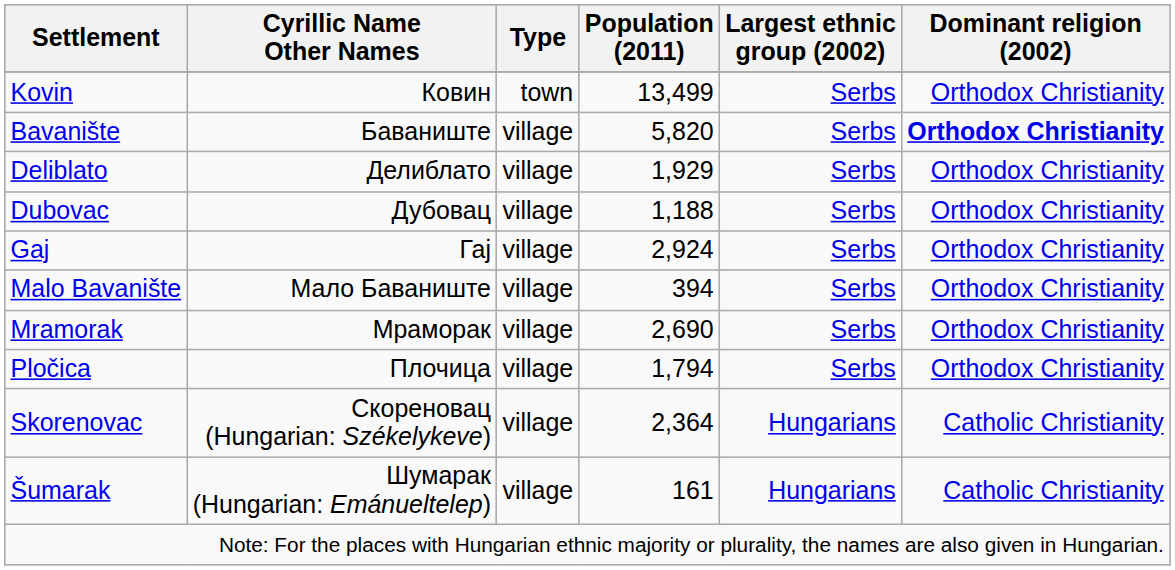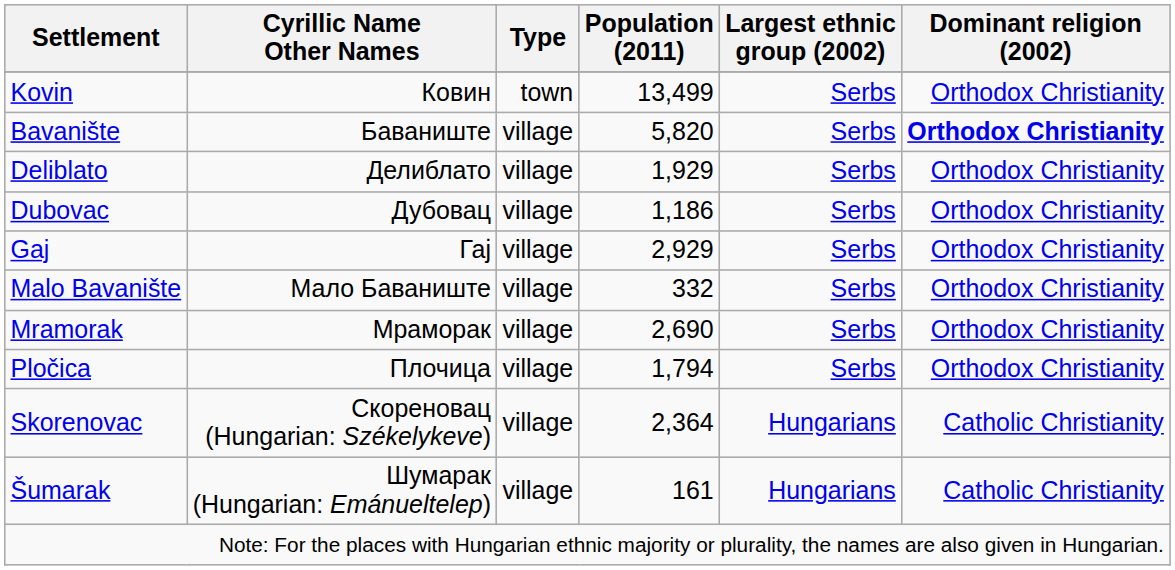 <table class="wikitable" style="text-align: right;">
 <tr bgcolor="#e0e0e0">
 <th rowspan="1">Settlement</th>
 <th colspan="1">Cyrillic Name<br>Other Names</th>
 <th colspan="1">Type</th>
 <th colspan="1">Population<br>(2011)</th>
 <th colspan="1">Largest ethnic<br>group (2002)</th>
 <th colspan="1">Dominant religion<br>(2002)</th>
 </tr>
 <tr bgcolor="#e0e0e0">
 </tr>
 <tr>
 <td align="left"><a href='#'>Kovin</a></td>
 <td>Ковин</td>
 <td>town</td>
 <td>13,499</td>
 <td><a href='#'>Serbs</a></td>
 <td><a href='#'>Orthodox Christianity</a></td>
 </tr>
 <tr>
 <td align="left"><a href='#'>Bavanište</a></td>
 <td>Баваниште</td>
 <td>village</td>
 <td>5,820</td>
 <td><a href='#'>Serbs</a></td>
 <td><strong><a href='#'>Orthodox Christianity</a></strong></td>
 </tr>
 <tr>
 <td align="left"><a href='#'>Deliblato</a></td>
 <td>Делиблато</td>
 <td>village</td>
 <td>1,929</td>
 <td><a href='#'>Serbs</a></td>
 <td><a href='#'>Orthodox Christianity</a></td>
 </tr>
 <tr>
 <td align="left"><a href='#'>Dubovac</a></td>
 <td>Дубовац</td>
 <td>village</td>
-<td>1,188</td>
+<td>1,186</td>
 <td><a href='#'>Serbs</a></td>
 <td><a href='#'>Orthodox Christianity</a></td>
 </tr>
 <tr>
 <td align="left"><a href='#'>Gaj</a></td>
 <td>Гај</td>
 <td>village</td>
-<td>2,924</td>
+<td>2,929</td>
 <td><a href='#'>Serbs</a></td>
 <td><a href='#'>Orthodox Christianity</a></td>
 </tr>
 <tr>
 <td align="left"><a href='#'>Malo Bavanište</a></td>
 <td>Мало Баваниште</td>
 <td>village</td>
-<td>394</td>
+<td>332</td>
 <td><a href='#'>Serbs</a></td>
 <td><a href='#'>Orthodox Christianity</a></td>
 </tr>
 <tr>
 <td align="left"><a href='#'>Mramorak</a></td>
 <td>Мраморак</td>
 <td>village</td>
 <td>2,690</td>
 <td><a href='#'>Serbs</a></td>
 <td><a href='#'>Orthodox Christianity</a></td>
 </tr>
 <tr>
 <td align="left"><a href='#'>Pločica</a></td>
 <td>Плочица</td>
 <td>village</td>
 <td>1,794</td>
 <td><a href='#'>Serbs</a></td>
 <td><a href='#'>Orthodox Christianity</a></td>
 </tr>
 <tr>
 <td align="left"><a href='#'>Skorenovac</a></td>
 <td>Скореновац<br>(Hungarian: <em>Székelykeve</em>)</td>
 <td>village</td>
 <td>2,364</td>
 <td><a href='#'>Hungarians</a></td>
 <td><a href='#'>Catholic Christianity</a></td>
 </tr>
 <tr>
 <td align="left"><a href='#'>Šumarak</a></td>
 <td>Шумарак<br>(Hungarian: <em>Emánueltelep</em>)</td>
 <td>village</td>
 <td>161</td>
 <td><a href='#'>Hungarians</a></td>
 <td><a href='#'>Catholic Christianity</a></td>
 </tr>
 <tr>
 <td colspan="19"><small>Note: For the places with Hungarian ethnic majority or plurality, the names are also given in Hungarian.</small></td>
 </tr>
 </table>
